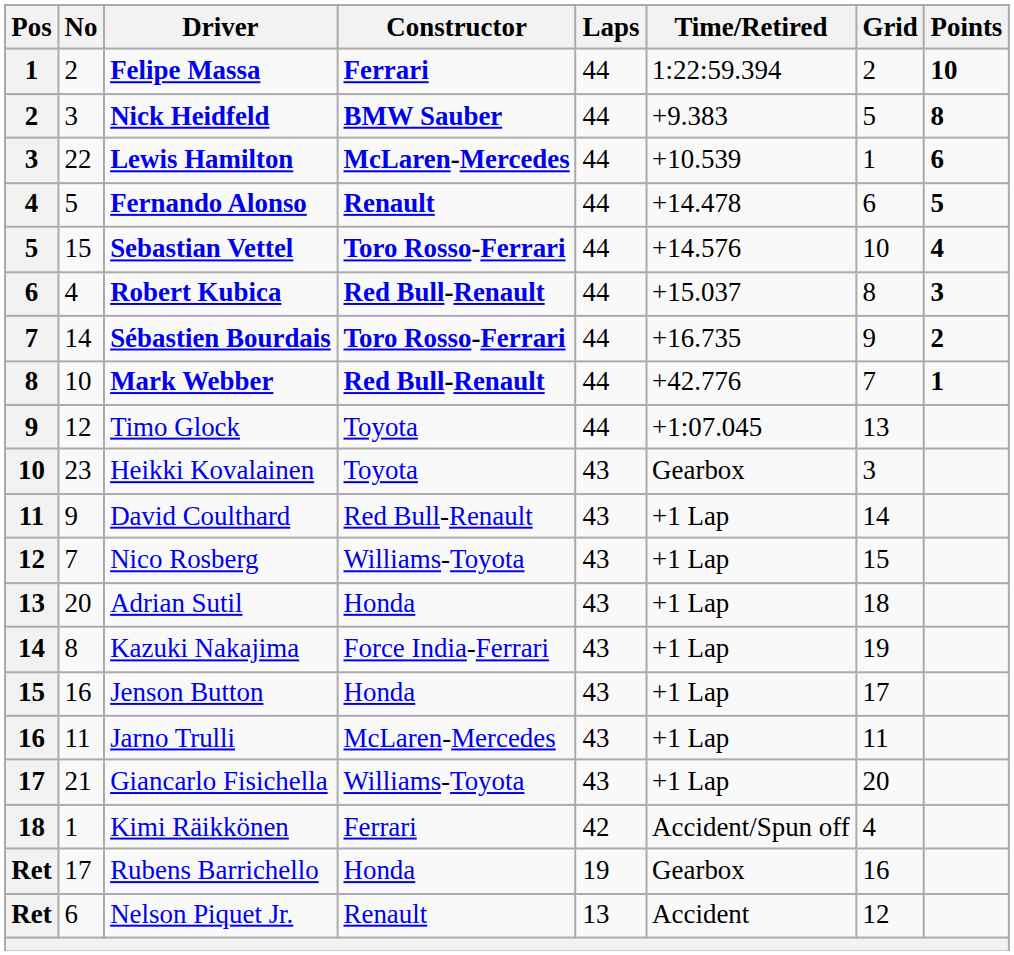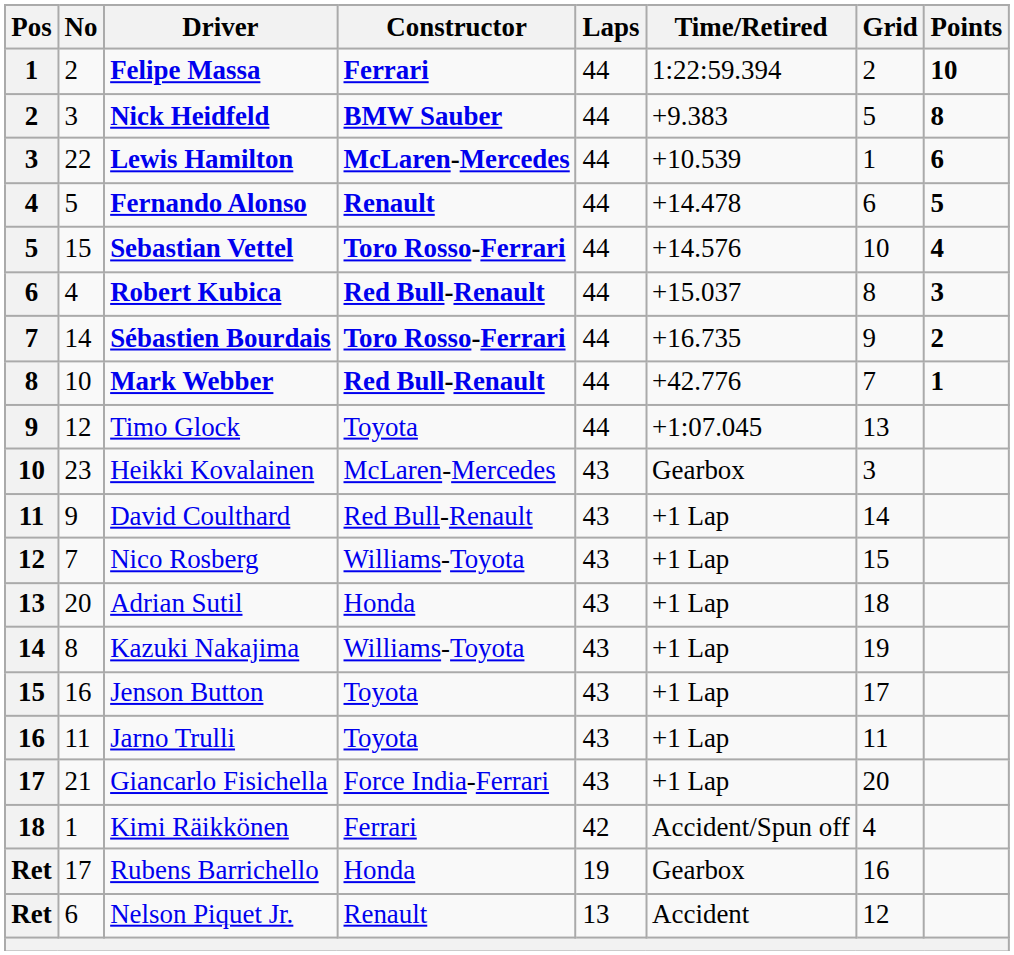 <table class="wikitable" style="font-size:85%">
 <tr>
 <th>Pos</th>
 <th>No</th>
 <th>Driver</th>
 <th>Constructor</th>
 <th>Laps</th>
 <th>Time/Retired</th>
 <th>Grid</th>
 <th>Points</th>
 </tr>
 <tr>
 <th>1</th>
 <td>2</td>
 <td> <strong><a href='#'>Felipe Massa</a></strong></td>
 <td><strong><a href='#'>Ferrari</a></strong></td>
 <td>44</td>
 <td>1:22:59.394</td>
 <td>2</td>
 <td><strong>10</strong></td>
 </tr>
 <tr>
 <th>2</th>
 <td>3</td>
 <td> <strong><a href='#'>Nick Heidfeld</a></strong></td>
 <td><strong><a href='#'>BMW Sauber</a></strong></td>
 <td>44</td>
 <td>+9.383</td>
 <td>5</td>
 <td><strong>8</strong></td>
 </tr>
 <tr>
 <th>3</th>
 <td>22</td>
 <td> <strong><a href='#'>Lewis Hamilton</a></strong></td>
 <td><strong><a href='#'>McLaren</a>-<a href='#'>Mercedes</a></strong></td>
 <td>44</td>
 <td>+10.539</td>
 <td>1</td>
 <td><strong>6</strong></td>
 </tr>
 <tr>
 <th>4</th>
 <td>5</td>
 <td> <strong><a href='#'>Fernando Alonso</a></strong></td>
 <td><strong><a href='#'>Renault</a></strong></td>
 <td>44</td>
 <td>+14.478</td>
 <td>6</td>
 <td><strong>5</strong></td>
 </tr>
 <tr>
 <th>5</th>
 <td>15</td>
 <td> <strong><a href='#'>Sebastian Vettel</a></strong></td>
 <td><strong><a href='#'>Toro Rosso</a>-<a href='#'>Ferrari</a></strong></td>
 <td>44</td>
 <td>+14.576</td>
 <td>10</td>
 <td><strong>4</strong></td>
 </tr>
 <tr>
 <th>6</th>
 <td>4</td>
 <td> <strong><a href='#'>Robert Kubica</a></strong></td>
 <td><strong><a href='#'>Red Bull</a>-<a href='#'>Renault</a></strong></td>
 <td>44</td>
 <td>+15.037</td>
 <td>8</td>
 <td><strong>3</strong></td>
 </tr>
 <tr>
 <th>7</th>
 <td>14</td>
 <td> <strong><a href='#'>Sébastien Bourdais</a></strong></td>
 <td><strong><a href='#'>Toro Rosso</a>-<a href='#'>Ferrari</a></strong></td>
 <td>44</td>
 <td>+16.735</td>
 <td>9</td>
 <td><strong>2</strong></td>
 </tr>
 <tr>
 <th>8</th>
 <td>10</td>
 <td> <strong><a href='#'>Mark Webber</a></strong></td>
 <td><strong><a href='#'>Red Bull</a>-<a href='#'>Renault</a></strong></td>
 <td>44</td>
 <td>+42.776</td>
 <td>7</td>
 <td><strong>1</strong></td>
 </tr>
 <tr>
 <th>9</th>
 <td>12</td>
 <td> <a href='#'>Timo Glock</a></td>
 <td><a href='#'>Toyota</a></td>
 <td>44</td>
 <td>+1:07.045</td>
 <td>13</td>
 <td></td>
 </tr>
 <tr>
 <th>10</th>
 <td>23</td>
 <td> <a href='#'>Heikki Kovalainen</a></td>
-<td><a href='#'>Toyota</a></td>
+<td><a href='#'>McLaren</a>-<a href='#'>Mercedes</a></td>
 <td>43</td>
 <td>Gearbox</td>
 <td>3</td>
 <td></td>
 </tr>
 <tr>
 <th>11</th>
 <td>9</td>
 <td> <a href='#'>David Coulthard</a></td>
 <td><a href='#'>Red Bull</a>-<a href='#'>Renault</a></td>
 <td>43</td>
 <td>+1 Lap</td>
 <td>14</td>
 <td></td>
 </tr>
 <tr>
 <th>12</th>
 <td>7</td>
 <td> <a href='#'>Nico Rosberg</a></td>
 <td><a href='#'>Williams</a>-<a href='#'>Toyota</a></td>
 <td>43</td>
 <td>+1 Lap</td>
 <td>15</td>
 <td></td>
 </tr>
 <tr>
 <th>13</th>
 <td>20</td>
 <td> <a href='#'>Adrian Sutil</a></td>
 <td><a href='#'>Honda</a></td>
 <td>43</td>
 <td>+1 Lap</td>
 <td>18</td>
 <td></td>
 </tr>
 <tr>
 <th>14</th>
 <td>8</td>
 <td> <a href='#'>Kazuki Nakajima</a></td>
-<td><a href='#'>Force India</a>-<a href='#'>Ferrari</a></td>
+<td><a href='#'>Williams</a>-<a href='#'>Toyota</a></td>
 <td>43</td>
 <td>+1 Lap</td>
 <td>19</td>
 <td></td>
 </tr>
 <tr>
 <th>15</th>
 <td>16</td>
 <td> <a href='#'>Jenson Button</a></td>
-<td><a href='#'>Honda</a></td>
+<td><a href='#'>Toyota</a></td>
 <td>43</td>
 <td>+1 Lap</td>
 <td>17</td>
 <td></td>
 </tr>
 <tr>
 <th>16</th>
 <td>11</td>
 <td> <a href='#'>Jarno Trulli</a></td>
-<td><a href='#'>McLaren</a>-<a href='#'>Mercedes</a></td>
+<td><a href='#'>Toyota</a></td>
 <td>43</td>
 <td>+1 Lap</td>
 <td>11</td>
 <td></td>
 </tr>
 <tr>
 <th>17</th>
 <td>21</td>
 <td> <a href='#'>Giancarlo Fisichella</a></td>
-<td><a href='#'>Williams</a>-<a href='#'>Toyota</a></td>
+<td><a href='#'>Force India</a>-<a href='#'>Ferrari</a></td>
 <td>43</td>
 <td>+1 Lap</td>
 <td>20</td>
 <td></td>
 </tr>
 <tr>
 <th>18</th>
 <td>1</td>
 <td> <a href='#'>Kimi Räikkönen</a></td>
 <td><a href='#'>Ferrari</a></td>
 <td>42</td>
 <td>Accident/Spun off</td>
 <td>4</td>
 <td></td>
 </tr>
 <tr>
 <th>Ret</th>
 <td>17</td>
 <td> <a href='#'>Rubens Barrichello</a></td>
 <td><a href='#'>Honda</a></td>
 <td>19</td>
 <td>Gearbox</td>
 <td>16</td>
 <td></td>
 </tr>
 <tr>
 <th>Ret</th>
 <td>6</td>
 <td> <a href='#'>Nelson Piquet Jr.</a></td>
 <td><a href='#'>Renault</a></td>
 <td>13</td>
 <td>Accident</td>
 <td>12</td>
 <td></td>
 </tr>
 <tr>
 <th colspan="8"></th>
 </tr>
 </table>
